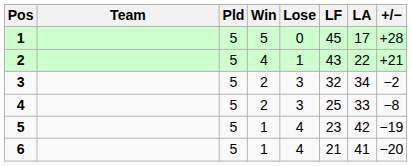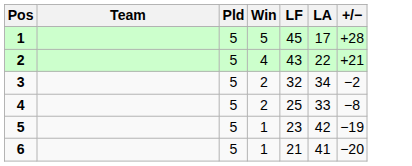 <table class="wikitable" style="font-size: 100%">
 <tr>
 <th width=20>Pos</th>
 <th width=200>Team</th>
 <th width=25>Pld</th>
 <th width=25>Win</th>
-<th width=25>Lose</th>
 <th width=25>LF</th>
 <th width=25>LA</th>
 <th width=25>+/−</th>
 </tr>
 <tr align=center style="background: #ccffcc;">
 <td><strong>1</strong></td>
 <td align="left"></td>
 <td>5</td>
 <td>5</td>
-<td>0</td>
 <td>45</td>
 <td>17</td>
 <td>+28</td>
 </tr>
 <tr align=center style="background: #ccffcc;">
 <td><strong>2</strong></td>
 <td align="left"></td>
 <td>5</td>
 <td>4</td>
-<td>1</td>
 <td>43</td>
 <td>22</td>
 <td>+21</td>
 </tr>
 <tr align=center>
 <td><strong>3</strong></td>
 <td align="left"></td>
 <td>5</td>
 <td>2</td>
-<td>3</td>
 <td>32</td>
 <td>34</td>
 <td>−2</td>
 </tr>
 <tr align=center>
 <td><strong>4</strong></td>
 <td align="left"></td>
 <td>5</td>
 <td>2</td>
-<td>3</td>
 <td>25</td>
 <td>33</td>
 <td>−8</td>
 </tr>
 <tr align=center>
 <td><strong>5</strong></td>
 <td align="left"></td>
 <td>5</td>
 <td>1</td>
-<td>4</td>
 <td>23</td>
 <td>42</td>
 <td>−19</td>
 </tr>
 <tr align=center>
 <td><strong>6</strong></td>
 <td align="left"></td>
 <td>5</td>
 <td>1</td>
-<td>4</td>
 <td>21</td>
 <td>41</td>
 <td>−20</td>
 </tr>
 </table>
